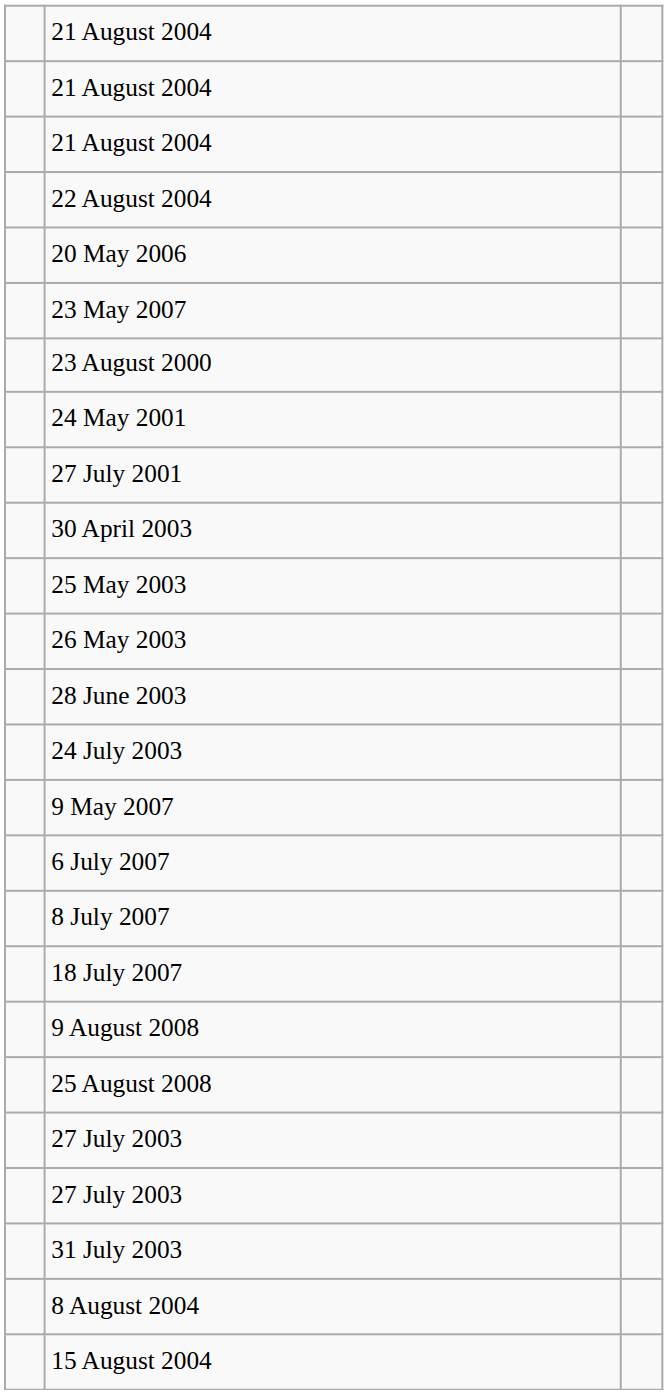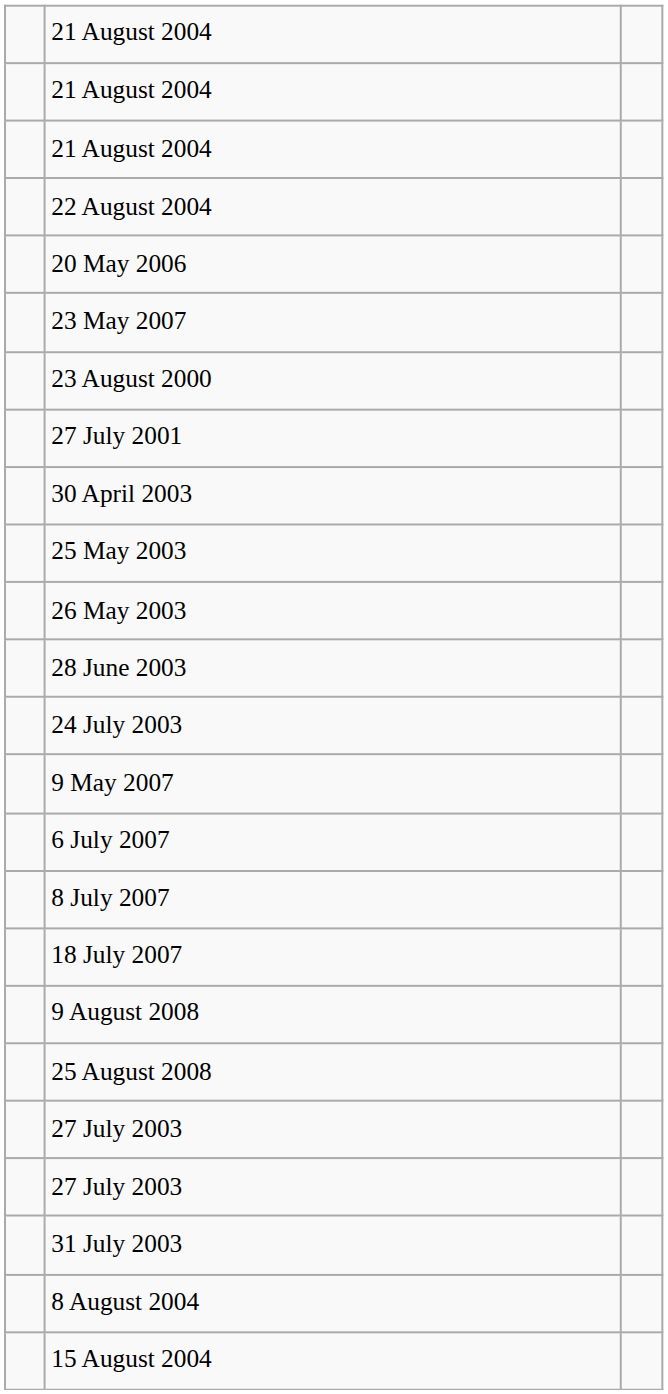 <table class="wikitable" style="font-size: 80%; float: left; width: 26em; margin-right: 1em; height: 700px">
 <tr>
 <td></td>
 <td>21 August 2004</td>
 <td></td>
 </tr>
 <tr>
 <td></td>
 <td>21 August 2004</td>
 <td></td>
 </tr>
 <tr>
 <td></td>
 <td>21 August 2004</td>
 <td></td>
 </tr>
 <tr>
 <td></td>
 <td>22 August 2004</td>
 <td></td>
 </tr>
 <tr>
 <td></td>
 <td>20 May 2006</td>
 <td></td>
 </tr>
 <tr>
 <td></td>
 <td>23 May 2007</td>
 <td></td>
 </tr>
 <tr>
 <td></td>
 <td>23 August 2000</td>
-<td></td>
-</tr>
-<tr>
-<td></td>
-<td>24 May 2001</td>
 <td></td>
 </tr>
 <tr>
 <td></td>
 <td>27 July 2001</td>
 <td></td>
 </tr>
 <tr>
 <td></td>
 <td>30 April 2003</td>
 <td></td>
 </tr>
 <tr>
 <td></td>
 <td>25 May 2003</td>
 <td></td>
 </tr>
 <tr>
 <td></td>
 <td>26 May 2003</td>
 <td></td>
 </tr>
 <tr>
 <td></td>
 <td>28 June 2003</td>
 <td></td>
 </tr>
 <tr>
 <td></td>
 <td>24 July 2003</td>
 <td></td>
 </tr>
 <tr>
 <td></td>
 <td>9 May 2007</td>
 <td></td>
 </tr>
 <tr>
 <td></td>
 <td>6 July 2007</td>
 <td></td>
 </tr>
 <tr>
 <td></td>
 <td>8 July 2007</td>
 <td></td>
 </tr>
 <tr>
 <td></td>
 <td>18 July 2007</td>
 <td></td>
 </tr>
 <tr>
 <td></td>
 <td>9 August 2008</td>
 <td></td>
 </tr>
 <tr>
 <td></td>
 <td>25 August 2008</td>
 <td></td>
 </tr>
 <tr>
 <td></td>
 <td>27 July 2003</td>
 <td></td>
 </tr>
 <tr>
 <td></td>
 <td>27 July 2003</td>
 <td></td>
 </tr>
 <tr>
 <td></td>
 <td>31 July 2003</td>
 <td></td>
 </tr>
 <tr>
 <td></td>
 <td>8 August 2004</td>
 <td></td>
 </tr>
 <tr>
 <td></td>
 <td>15 August 2004</td>
 <td></td>
 </tr>
 </table>
